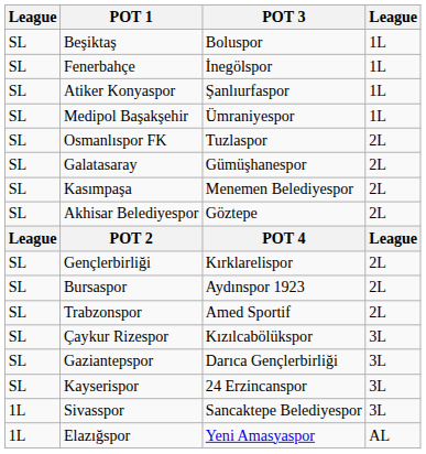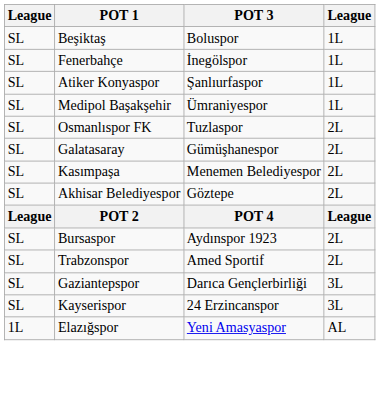 <table class="wikitable">
 <tr>
 <th>League</th>
 <th>POT 1</th>
 <th>POT 3</th>
 <th>League</th>
 </tr>
 <tr>
 <td>SL</td>
 <td>Beşiktaş</td>
 <td>Boluspor</td>
 <td>1L</td>
 </tr>
 <tr>
 <td>SL</td>
 <td>Fenerbahçe</td>
 <td>İnegölspor</td>
 <td>1L</td>
 </tr>
 <tr>
 <td>SL</td>
 <td>Atiker Konyaspor</td>
 <td>Şanlıurfaspor</td>
 <td>1L</td>
 </tr>
 <tr>
 <td>SL</td>
 <td>Medipol Başakşehir</td>
 <td>Ümraniyespor</td>
 <td>1L</td>
 </tr>
 <tr>
 <td>SL</td>
 <td>Osmanlıspor FK</td>
 <td>Tuzlaspor</td>
 <td>2L</td>
 </tr>
 <tr>
 <td>SL</td>
 <td>Galatasaray</td>
 <td>Gümüşhanespor</td>
 <td>2L</td>
 </tr>
 <tr>
 <td>SL</td>
 <td>Kasımpaşa</td>
 <td>Menemen Belediyespor</td>
 <td>2L</td>
 </tr>
 <tr>
 <td>SL</td>
 <td>Akhisar Belediyespor</td>
 <td>Göztepe</td>
 <td>2L</td>
 </tr>
 <tr>
 <th>League</th>
 <th>POT 2</th>
 <th>POT 4</th>
 <th>League</th>
 </tr>
 <tr>
 <td>SL</td>
-<td>Gençlerbirliği</td>
-<td>Kırklarelispor</td>
-<td>2L</td>
-</tr>
-<tr>
-<td>SL</td>
 <td>Bursaspor</td>
 <td>Aydınspor 1923</td>
 <td>2L</td>
 </tr>
 <tr>
 <td>SL</td>
 <td>Trabzonspor</td>
 <td>Amed Sportif</td>
 <td>2L</td>
-</tr>
-<tr>
-<td>SL</td>
-<td>Çaykur Rizespor</td>
-<td>Kızılcabölükspor</td>
-<td>3L</td>
 </tr>
 <tr>
 <td>SL</td>
 <td>Gaziantepspor</td>
 <td>Darıca Gençlerbirliği</td>
 <td>3L</td>
 </tr>
 <tr>
 <td>SL</td>
 <td>Kayserispor</td>
 <td>24 Erzincanspor</td>
 <td>3L</td>
 </tr>
 <tr>
 <td>1L</td>
-<td>Sivasspor</td>
-<td>Sancaktepe Belediyespor</td>
-<td>3L</td>
-</tr>
-<tr>
-<td>1L</td>
 <td>Elazığspor</td>
 <td><a href='#'>Yeni Amasyaspor</a></td>
 <td>AL</td>
 </tr>
 </table>
